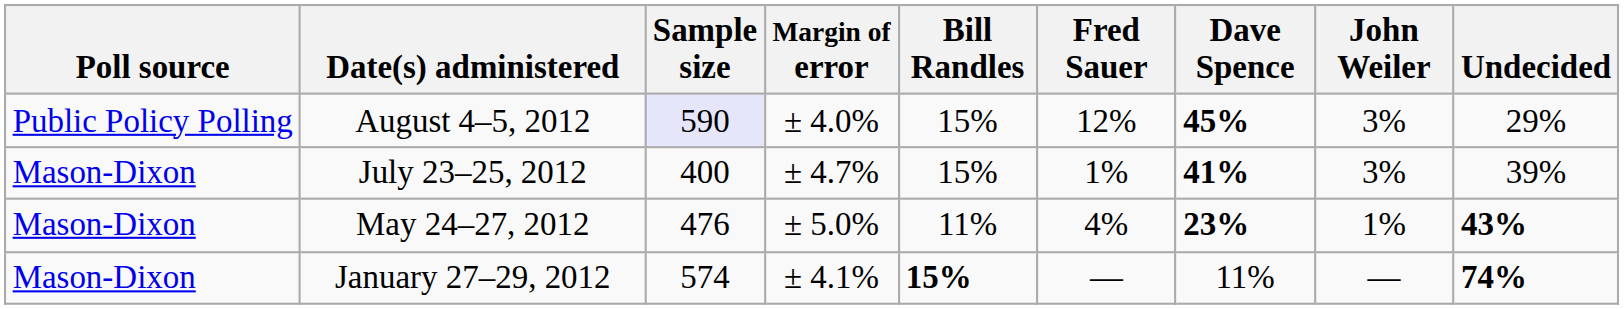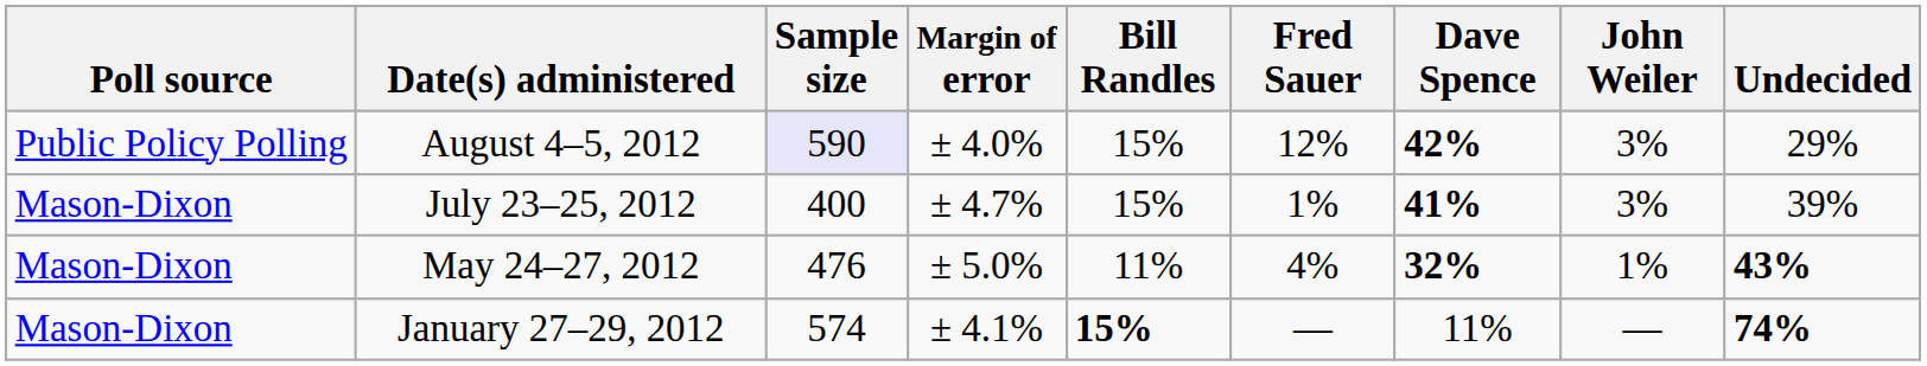 <table class="wikitable">
 <tr valign= bottom>
 <th>Poll source</th>
 <th style="width:160px;">Date(s) administered</th>
 <th class=small>Sample<br>size</th>
 <th><small>Margin of</small><br>error</th>
 <th style="width:60px;">Bill<br>Randles</th>
 <th style="width:60px;">Fred<br>Sauer</th>
 <th style="width:60px;">Dave<br>Spence</th>
 <th style="width:60px;">John<br>Weiler</th>
 <th style="width:60px;">Undecided</th>
 </tr>
 <tr>
 <td><a href='#'>Public Policy Polling</a></td>
 <td align=center>August 4–5, 2012</td>
 <td align=center style="background: lavender;">590</td>
 <td align=center>± 4.0%</td>
 <td align=center>15%</td>
 <td align=center>12%</td>
-<td><strong>45%</strong></td>
+<td><strong>42%</strong></td>
 <td align=center>3%</td>
 <td align=center>29%</td>
 </tr>
 <tr>
 <td><a href='#'>Mason-Dixon</a></td>
 <td align=center>July 23–25, 2012</td>
 <td align=center>400</td>
 <td align=center>± 4.7%</td>
 <td align=center>15%</td>
 <td align=center>1%</td>
 <td><strong>41%</strong></td>
 <td align=center>3%</td>
 <td align=center>39%</td>
 </tr>
 <tr>
 <td><a href='#'>Mason-Dixon</a></td>
 <td align=center>May 24–27, 2012</td>
 <td align=center>476</td>
 <td align=center>± 5.0%</td>
 <td align=center>11%</td>
 <td align=center>4%</td>
-<td><strong>23%</strong></td>
+<td><strong>32%</strong></td>
 <td align=center>1%</td>
 <td><strong>43%</strong></td>
 </tr>
 <tr>
 <td><a href='#'>Mason-Dixon</a></td>
 <td align=center>January 27–29, 2012</td>
 <td align=center>574</td>
 <td align=center>± 4.1%</td>
 <td><strong>15%</strong></td>
 <td align=center>—</td>
 <td align=center>11%</td>
 <td align=center>—</td>
 <td><strong>74%</strong></td>
 </tr>
 </table>
